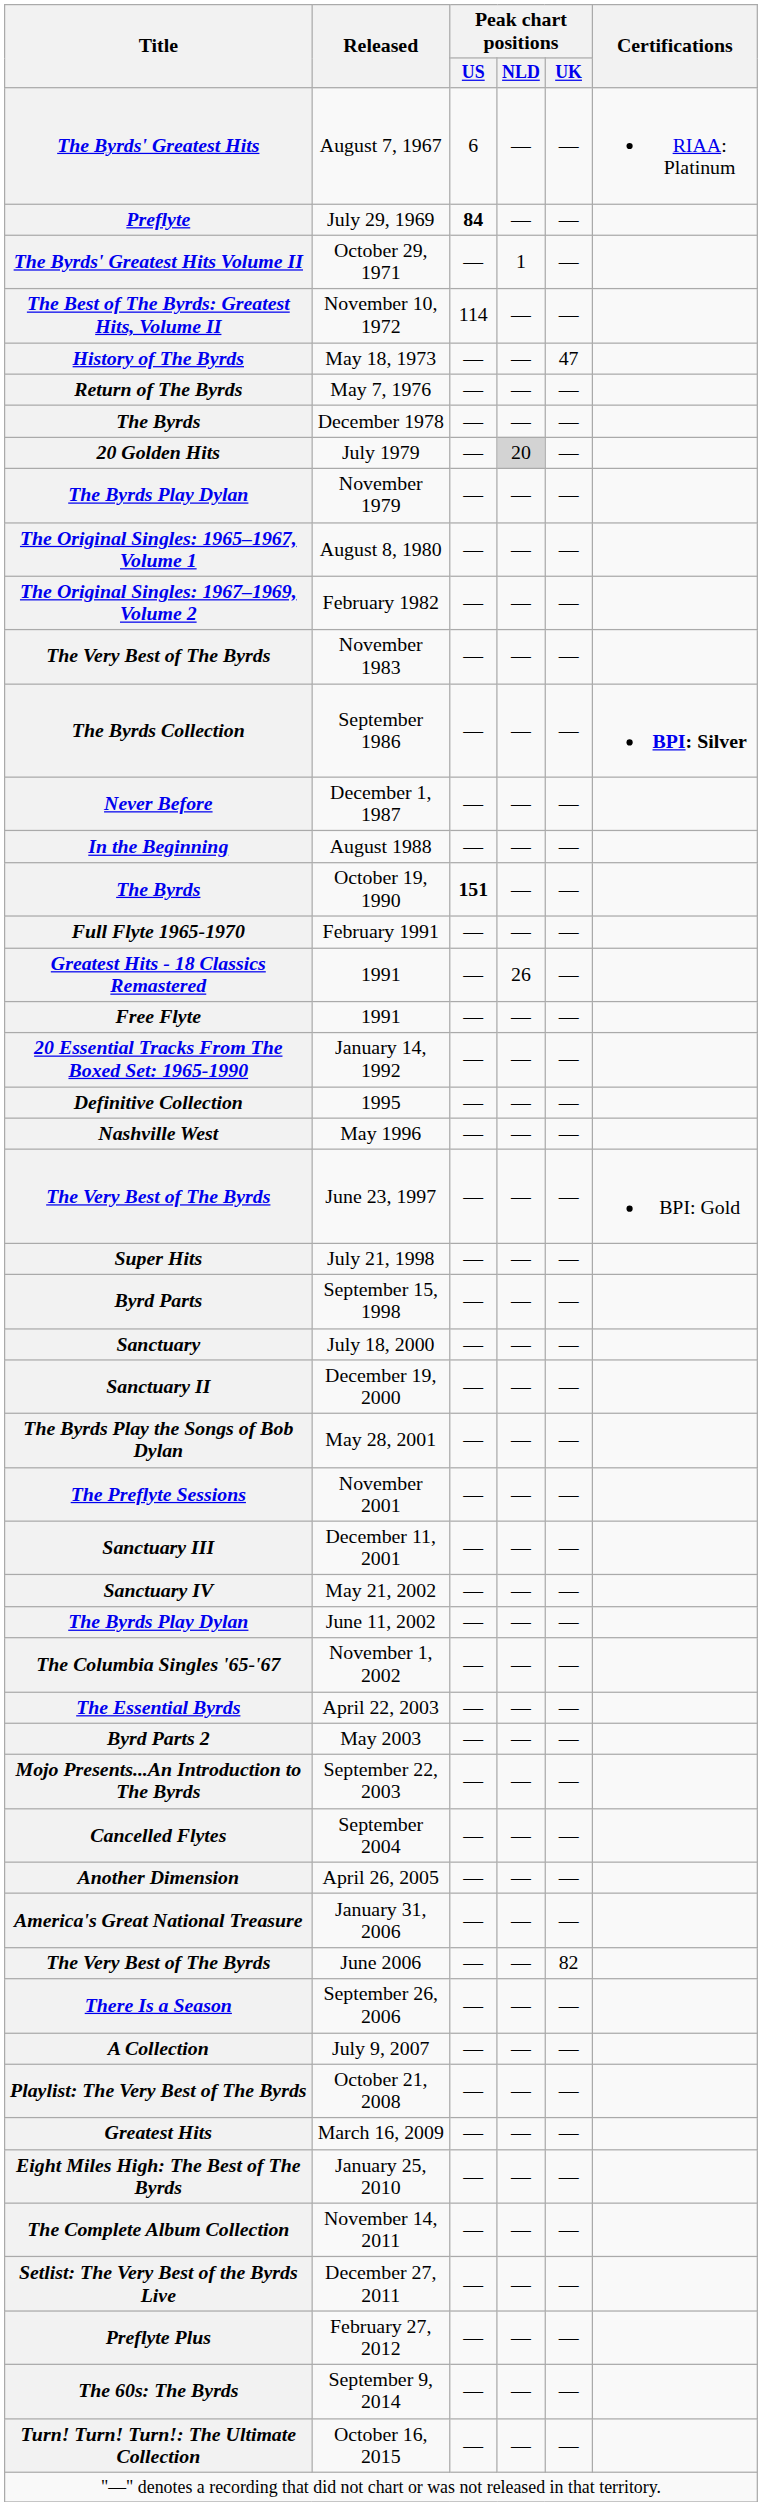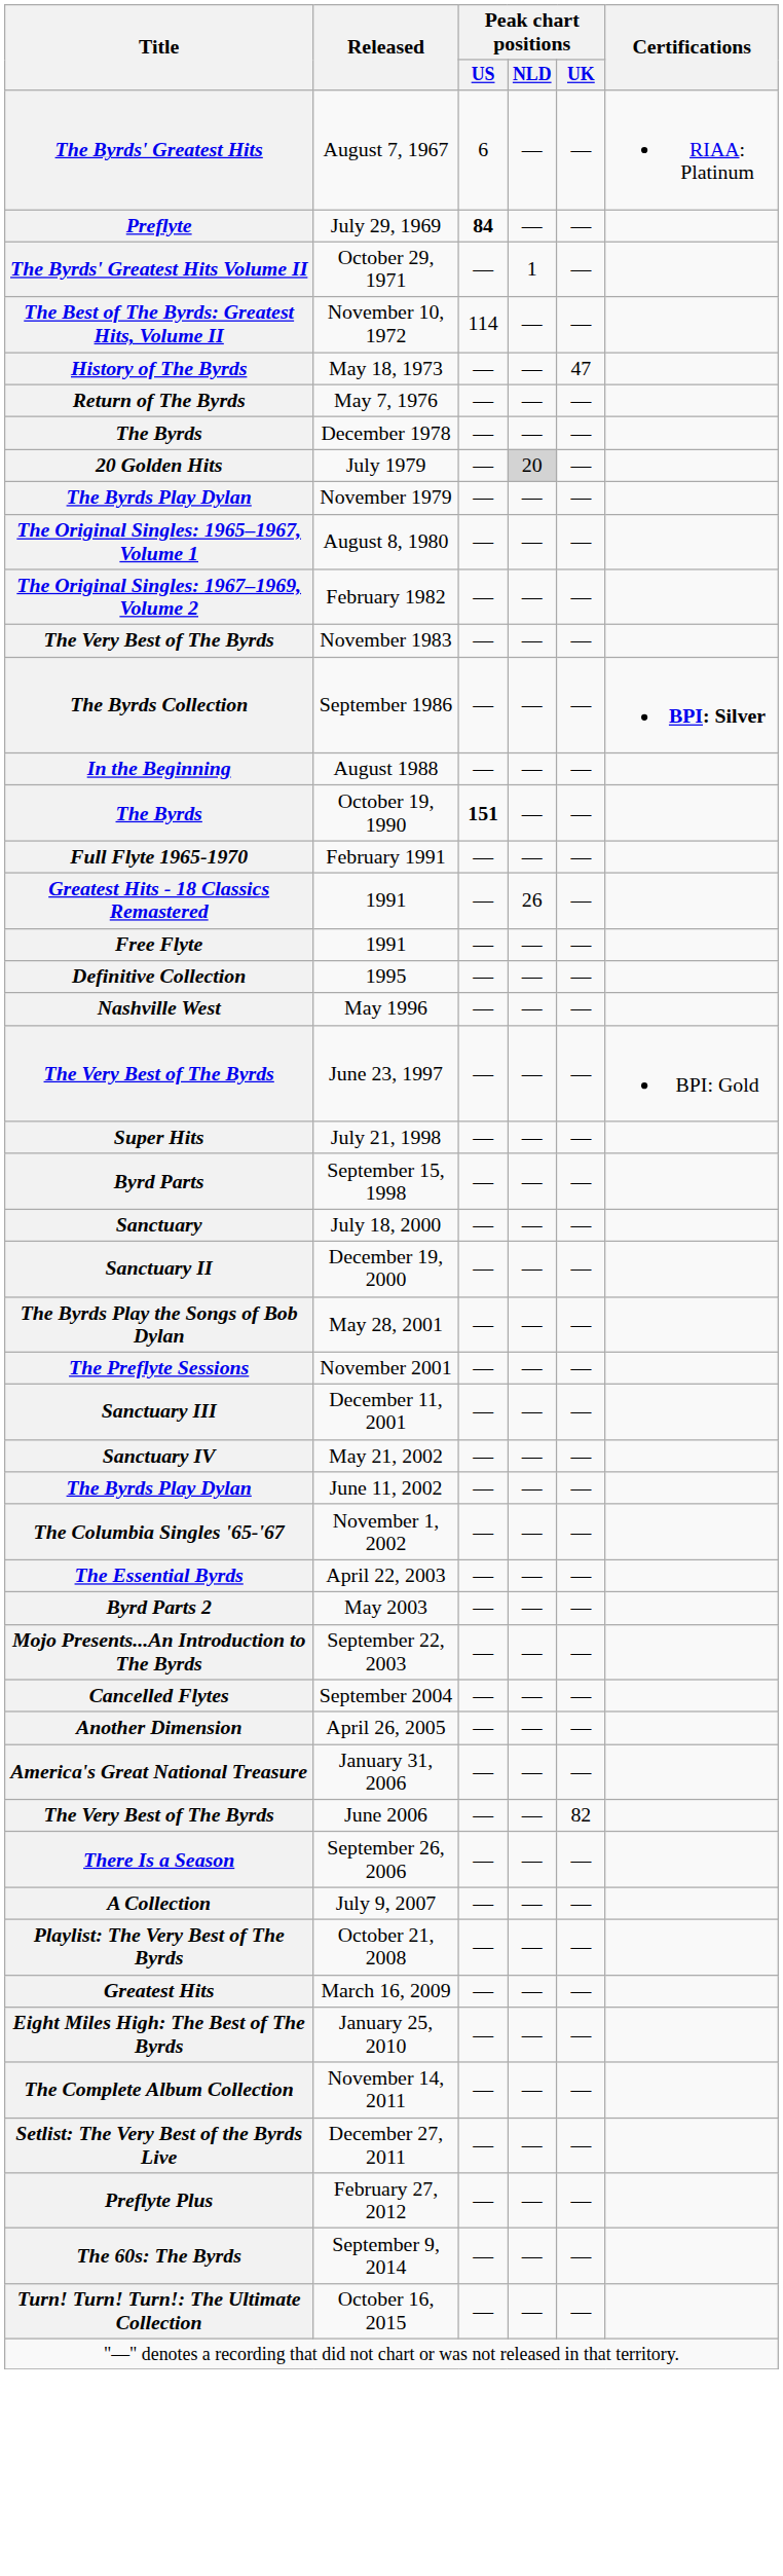 <table class="wikitable plainrowheaders" style="text-align:center;">
 <tr>
 <th rowspan="2" scope="col">Title</th>
 <th rowspan="2" scope="col">Released</th>
 <th colspan="3" scope="col">Peak chart positions</th>
 <th rowspan="2" scope="col">Certifications</th>
 </tr>
 <tr>
 <th scope="col" style="width:2.2em;font-size:90%;"><a href='#'>US</a><br></th>
 <th scope="col" style="width:2.2em;font-size:90%;"><a href='#'>NLD</a><br></th>
 <th scope="col" style="width:2.2em;font-size:90%;"><a href='#'>UK</a><br></th>
 </tr>
 <tr>
 <th scope="row"><em><a href='#'>The Byrds' Greatest Hits</a></em></th>
 <td>August 7, 1967</td>
 <td>6</td>
 <td>—</td>
 <td>—</td>
 <td><br><ul><li><a href='#'>RIAA</a>: Platinum</li></ul></td>
 </tr>
 <tr>
 <th scope="row"><em><a href='#'>Preflyte</a></em></th>
 <td>July 29, 1969</td>
 <td><strong>84</strong></td>
 <td>—</td>
 <td>—</td>
 <td></td>
 </tr>
 <tr>
 <th scope="row"><em><a href='#'>The Byrds' Greatest Hits Volume II</a></em></th>
 <td>October 29, 1971</td>
 <td>—</td>
 <td>1</td>
 <td>—</td>
 <td></td>
 </tr>
 <tr>
 <th scope="row"><em><a href='#'>The Best of The Byrds: Greatest Hits, Volume II</a></em></th>
 <td>November 10, 1972</td>
 <td>114</td>
 <td>—</td>
 <td>—</td>
 <td></td>
 </tr>
 <tr>
 <th scope="row"><em><a href='#'>History of The Byrds</a></em></th>
 <td>May 18, 1973</td>
 <td>—</td>
 <td>—</td>
 <td>47</td>
 <td></td>
 </tr>
 <tr>
 <th scope="row"><em>Return of The Byrds</em></th>
 <td>May 7, 1976</td>
 <td>—</td>
 <td>—</td>
 <td>—</td>
 <td></td>
 </tr>
 <tr>
 <th scope="row"><em>The Byrds</em></th>
 <td>December 1978</td>
 <td>—</td>
 <td>—</td>
 <td>—</td>
 <td></td>
 </tr>
 <tr>
 <th scope="row"><em>20 Golden Hits</em></th>
 <td>July 1979</td>
 <td>—</td>
 <td style="background: lightgrey;">20</td>
 <td>—</td>
 <td></td>
 </tr>
 <tr>
 <th scope="row"><em><a href='#'>The Byrds Play Dylan</a></em></th>
 <td>November 1979</td>
 <td>—</td>
 <td>—</td>
 <td>—</td>
 <td></td>
 </tr>
 <tr>
 <th scope="row"><em><a href='#'>The Original Singles: 1965–1967, Volume 1</a></em></th>
 <td>August 8, 1980</td>
 <td>—</td>
 <td>—</td>
 <td>—</td>
 <td></td>
 </tr>
 <tr>
 <th scope="row"><em><a href='#'>The Original Singles: 1967–1969, Volume 2</a></em></th>
 <td>February 1982</td>
 <td>—</td>
 <td>—</td>
 <td>—</td>
 <td></td>
 </tr>
 <tr>
 <th scope="row"><em>The Very Best of The Byrds</em></th>
 <td>November 1983</td>
 <td>—</td>
 <td>—</td>
 <td>—</td>
 <td></td>
 </tr>
 <tr>
 <th scope="row"><em>The Byrds Collection</em></th>
 <td>September 1986</td>
 <td>—</td>
 <td>—</td>
 <td>—</td>
 <td><strong><br><ul><li><a href='#'>BPI</a>: Silver</li></ul></strong></td>
 </tr>
 <tr>
-<th scope="row"><em><a href='#'>Never Before</a></em></th>
-<td>December 1, 1987</td>
-<td>—</td>
-<td>—</td>
-<td>—</td>
-<td></td>
-</tr>
-<tr>
 <th scope="row"><em><a href='#'>In the Beginning</a></em></th>
 <td>August 1988</td>
 <td>—</td>
 <td>—</td>
 <td>—</td>
 <td></td>
 </tr>
 <tr>
 <th scope="row"><em><a href='#'>The Byrds</a></em></th>
 <td>October 19, 1990</td>
 <td><strong>151</strong></td>
 <td>—</td>
 <td>—</td>
 <td></td>
 </tr>
 <tr>
 <th scope="row"><em>Full Flyte 1965-1970</em></th>
 <td>February 1991</td>
 <td>—</td>
 <td>—</td>
 <td>—</td>
 <td></td>
 </tr>
 <tr>
 <th scope="row"><em><a href='#'>Greatest Hits - 18 Classics Remastered</a></em></th>
 <td>1991</td>
 <td>—</td>
 <td>26</td>
 <td>—</td>
 <td></td>
 </tr>
 <tr>
 <th scope="row"><em>Free Flyte</em></th>
 <td>1991</td>
-<td>—</td>
-<td>—</td>
-<td>—</td>
-<td></td>
-</tr>
-<tr>
-<th scope="row"><em><a href='#'>20 Essential Tracks From The Boxed Set: 1965-1990</a></em></th>
-<td>January 14, 1992</td>
 <td>—</td>
 <td>—</td>
 <td>—</td>
 <td></td>
 </tr>
 <tr>
 <th scope="row"><em>Definitive Collection</em></th>
 <td>1995</td>
 <td>—</td>
 <td>—</td>
 <td>—</td>
 <td></td>
 </tr>
 <tr>
 <th scope="row"><em>Nashville West</em></th>
 <td>May 1996</td>
 <td>—</td>
 <td>—</td>
 <td>—</td>
 <td></td>
 </tr>
 <tr>
 <th scope="row"><em><a href='#'>The Very Best of The Byrds</a></em></th>
 <td>June 23, 1997</td>
 <td>—</td>
 <td>—</td>
 <td>—</td>
 <td><br><ul><li>BPI: Gold</li></ul></td>
 </tr>
 <tr>
 <th scope="row"><em>Super Hits</em></th>
 <td>July 21, 1998</td>
 <td>—</td>
 <td>—</td>
 <td>—</td>
 <td></td>
 </tr>
 <tr>
 <th scope="row"><em>Byrd Parts</em></th>
 <td>September 15, 1998</td>
 <td>—</td>
 <td>—</td>
 <td>—</td>
 <td></td>
 </tr>
 <tr>
 <th scope="row"><em>Sanctuary</em></th>
 <td>July 18, 2000</td>
 <td>—</td>
 <td>—</td>
 <td>—</td>
 <td></td>
 </tr>
 <tr>
 <th scope="row"><em>Sanctuary II</em></th>
 <td>December 19, 2000</td>
 <td>—</td>
 <td>—</td>
 <td>—</td>
 <td></td>
 </tr>
 <tr>
 <th scope="row"><em>The Byrds Play the Songs of Bob Dylan</em></th>
 <td>May 28, 2001</td>
 <td>—</td>
 <td>—</td>
 <td>—</td>
 <td></td>
 </tr>
 <tr>
 <th scope="row"><em><a href='#'>The Preflyte Sessions</a></em></th>
 <td>November 2001</td>
 <td>—</td>
 <td>—</td>
 <td>—</td>
 <td></td>
 </tr>
 <tr>
 <th scope="row"><em>Sanctuary III</em></th>
 <td>December 11, 2001</td>
 <td>—</td>
 <td>—</td>
 <td>—</td>
 <td></td>
 </tr>
 <tr>
 <th scope="row"><em>Sanctuary IV</em></th>
 <td>May 21, 2002</td>
 <td>—</td>
 <td>—</td>
 <td>—</td>
 <td></td>
 </tr>
 <tr>
 <th scope="row"><em><a href='#'>The Byrds Play Dylan</a></em></th>
 <td>June 11, 2002</td>
 <td>—</td>
 <td>—</td>
 <td>—</td>
 <td></td>
 </tr>
 <tr>
 <th scope="row"><em>The Columbia Singles '65-'67</em></th>
 <td>November 1, 2002</td>
 <td>—</td>
 <td>—</td>
 <td>—</td>
 <td></td>
 </tr>
 <tr>
 <th scope="row"><em><a href='#'>The Essential Byrds</a></em></th>
 <td>April 22, 2003</td>
 <td>—</td>
 <td>—</td>
 <td>—</td>
 <td></td>
 </tr>
 <tr>
 <th scope="row"><em>Byrd Parts 2</em></th>
 <td>May 2003</td>
 <td>—</td>
 <td>—</td>
 <td>—</td>
 <td></td>
 </tr>
 <tr>
 <th scope="row"><em>Mojo Presents...An Introduction to The Byrds</em></th>
 <td>September 22, 2003</td>
 <td>—</td>
 <td>—</td>
 <td>—</td>
 <td></td>
 </tr>
 <tr>
 <th scope="row"><em>Cancelled Flytes</em></th>
 <td>September 2004</td>
 <td>—</td>
 <td>—</td>
 <td>—</td>
 <td></td>
 </tr>
 <tr>
 <th scope="row"><em>Another Dimension</em></th>
 <td>April 26, 2005</td>
 <td>—</td>
 <td>—</td>
 <td>—</td>
 <td></td>
 </tr>
 <tr>
 <th scope="row"><em>America's Great National Treasure</em></th>
 <td>January 31, 2006</td>
 <td>—</td>
 <td>—</td>
 <td>—</td>
 <td></td>
 </tr>
 <tr>
 <th scope="row"><em>The Very Best of The Byrds</em></th>
 <td>June 2006</td>
 <td>—</td>
 <td>—</td>
 <td>82</td>
 <td></td>
 </tr>
 <tr>
 <th scope="row"><em><a href='#'>There Is a Season</a></em></th>
 <td>September 26, 2006</td>
 <td>—</td>
 <td>—</td>
 <td>—</td>
 <td></td>
 </tr>
 <tr>
 <th scope="row"><em>A Collection</em></th>
 <td>July 9, 2007</td>
 <td>—</td>
 <td>—</td>
 <td>—</td>
 <td></td>
 </tr>
 <tr>
 <th scope="row"><em>Playlist: The Very Best of The Byrds</em></th>
 <td>October 21, 2008</td>
 <td>—</td>
 <td>—</td>
 <td>—</td>
 <td></td>
 </tr>
 <tr>
 <th scope="row"><em>Greatest Hits</em></th>
 <td>March 16, 2009</td>
 <td>—</td>
 <td>—</td>
 <td>—</td>
 <td></td>
 </tr>
 <tr>
 <th scope="row"><em>Eight Miles High: The Best of The Byrds</em></th>
 <td>January 25, 2010</td>
 <td>—</td>
 <td>—</td>
 <td>—</td>
 <td></td>
 </tr>
 <tr>
 <th scope="row"><em>The Complete Album Collection</em></th>
 <td>November 14, 2011</td>
 <td>—</td>
 <td>—</td>
 <td>—</td>
 <td></td>
 </tr>
 <tr>
 <th scope="row"><em>Setlist: The Very Best of the Byrds Live</em></th>
 <td>December 27, 2011</td>
 <td>—</td>
 <td>—</td>
 <td>—</td>
 <td></td>
 </tr>
 <tr>
 <th scope="row"><em>Preflyte Plus</em></th>
 <td>February 27, 2012</td>
 <td>—</td>
 <td>—</td>
 <td>—</td>
 <td></td>
 </tr>
 <tr>
 <th scope="row"><em>The 60s: The Byrds</em></th>
 <td>September 9, 2014</td>
 <td>—</td>
 <td>—</td>
 <td>—</td>
 <td></td>
 </tr>
 <tr>
 <th scope="row"><em>Turn! Turn! Turn!: The Ultimate Collection</em></th>
 <td>October 16, 2015</td>
 <td>—</td>
 <td>—</td>
 <td>—</td>
 <td></td>
 </tr>
 <tr>
 <td colspan="6" style="font-size:90%">"—" denotes a recording that did not chart or was not released in that territory.</td>
 </tr>
 </table>
